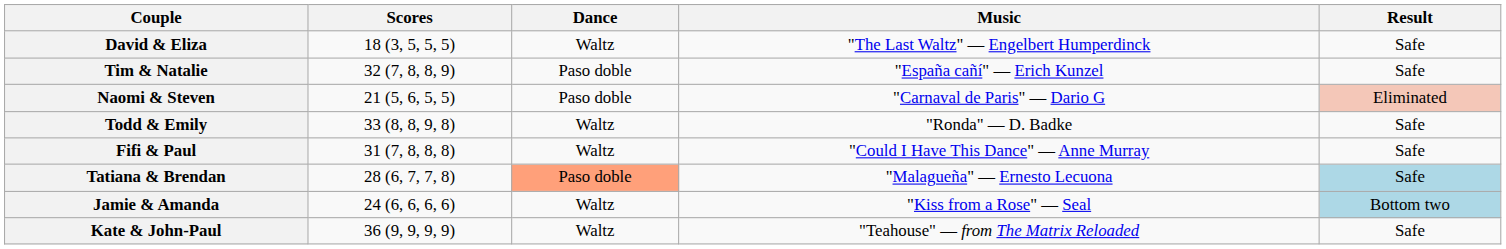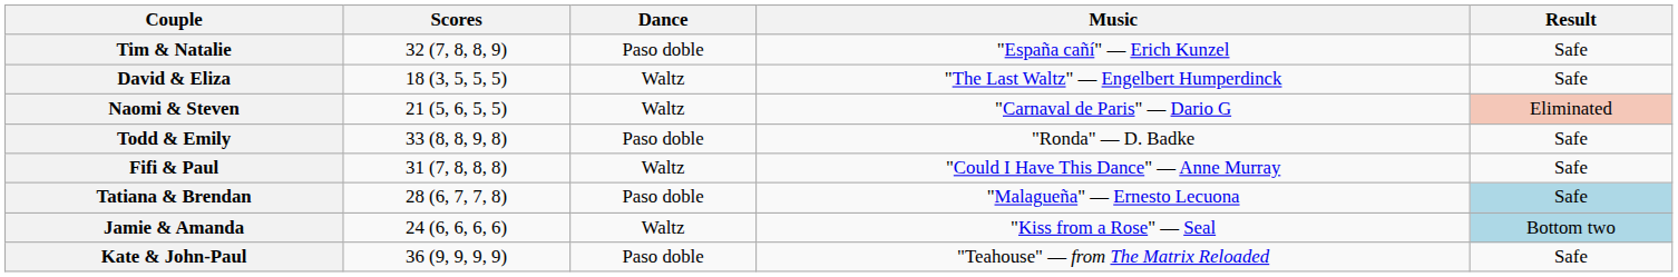 <table class="wikitable sortable" style="text-align:center; width: 90%">
 <tr>
 <th scope="col">Couple</th>
 <th scope="col">Scores</th>
 <th scope="col">Dance</th>
 <th scope="col" class="unsortable">Music</th>
 <th scope="col" class="unsortable">Result</th>
 </tr>
 <tr>
+<th scope="row">Tim & Natalie</th>
+<td>32 (7, 8, 8, 9)</td>
+<td>Paso doble</td>
+<td>"<a href='#'>España cañí</a>" — <a href='#'>Erich Kunzel</a></td>
+<td>Safe</td>
+</tr>
+<tr>
 <th scope="row">David & Eliza</th>
 <td>18 (3, 5, 5, 5)</td>
 <td>Waltz</td>
 <td>"<a href='#'>The Last Waltz</a>" — <a href='#'>Engelbert Humperdinck</a></td>
 <td>Safe</td>
 </tr>
 <tr>
-<th scope="row">Tim & Natalie</th>
-<td>32 (7, 8, 8, 9)</td>
-<td>Paso doble</td>
-<td>"<a href='#'>España cañí</a>" — <a href='#'>Erich Kunzel</a></td>
-<td>Safe</td>
-</tr>
-<tr>
 <th scope="row">Naomi & Steven</th>
 <td>21 (5, 6, 5, 5)</td>
-<td>Paso doble</td>
+<td>Waltz</td>
 <td>"<a href='#'>Carnaval de Paris</a>" — <a href='#'>Dario G</a></td>
 <td bgcolor="f4c7b8">Eliminated</td>
 </tr>
 <tr>
 <th scope="row">Todd & Emily</th>
 <td>33 (8, 8, 9, 8)</td>
-<td>Waltz</td>
+<td>Paso doble</td>
 <td>"Ronda" — D. Badke</td>
 <td>Safe</td>
 </tr>
 <tr>
 <th scope="row">Fifi & Paul</th>
 <td>31 (7, 8, 8, 8)</td>
 <td>Waltz</td>
 <td>"<a href='#'>Could I Have This Dance</a>" — <a href='#'>Anne Murray</a></td>
 <td>Safe</td>
 </tr>
 <tr>
 <th scope="row">Tatiana & Brendan</th>
 <td>28 (6, 7, 7, 8)</td>
-<td style="background: lightsalmon;">Paso doble</td>
+<td>Paso doble</td>
 <td>"<a href='#'>Malagueña</a>" — <a href='#'>Ernesto Lecuona</a></td>
 <td style="background: lightblue;">Safe</td>
 </tr>
 <tr>
 <th scope="row">Jamie & Amanda</th>
 <td>24 (6, 6, 6, 6)</td>
 <td>Waltz</td>
 <td>"<a href='#'>Kiss from a Rose</a>" — <a href='#'>Seal</a></td>
 <td bgcolor="lightblue">Bottom two</td>
 </tr>
 <tr>
 <th scope="row">Kate & John-Paul</th>
 <td>36 (9, 9, 9, 9)</td>
-<td>Waltz</td>
+<td>Paso doble</td>
 <td>"Teahouse" — <em>from <a href='#'>The Matrix Reloaded</a></em></td>
 <td>Safe</td>
 </tr>
 </table>
